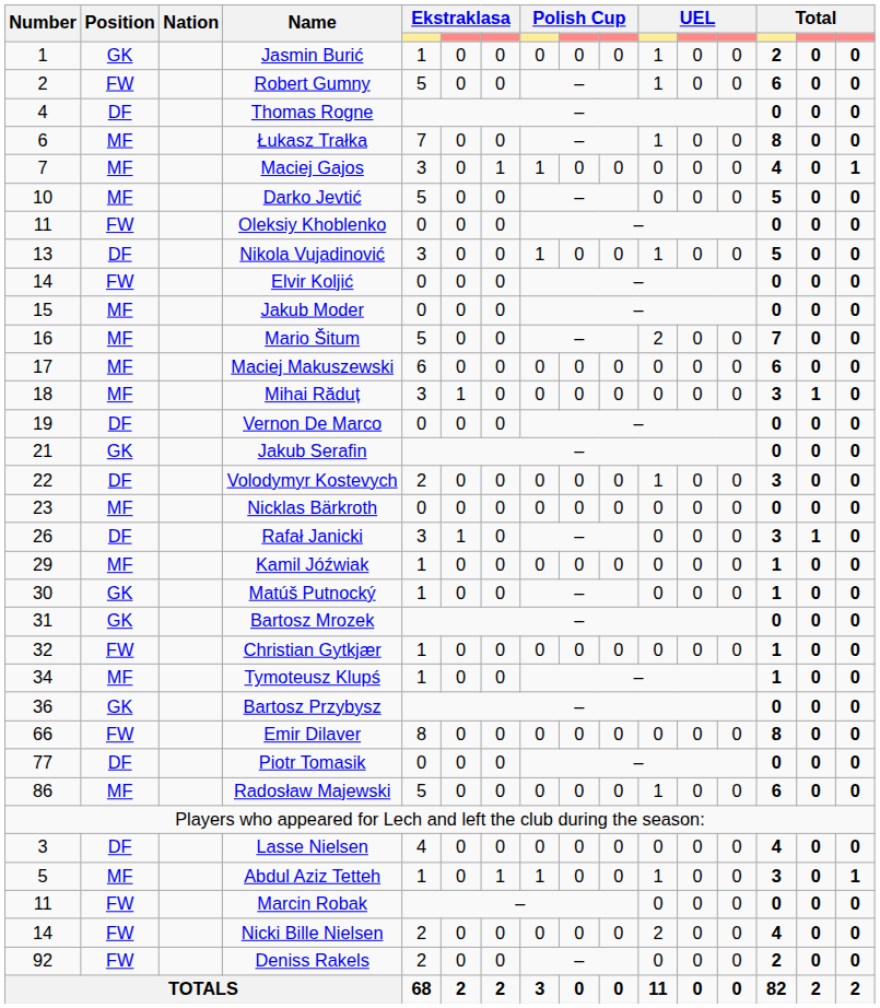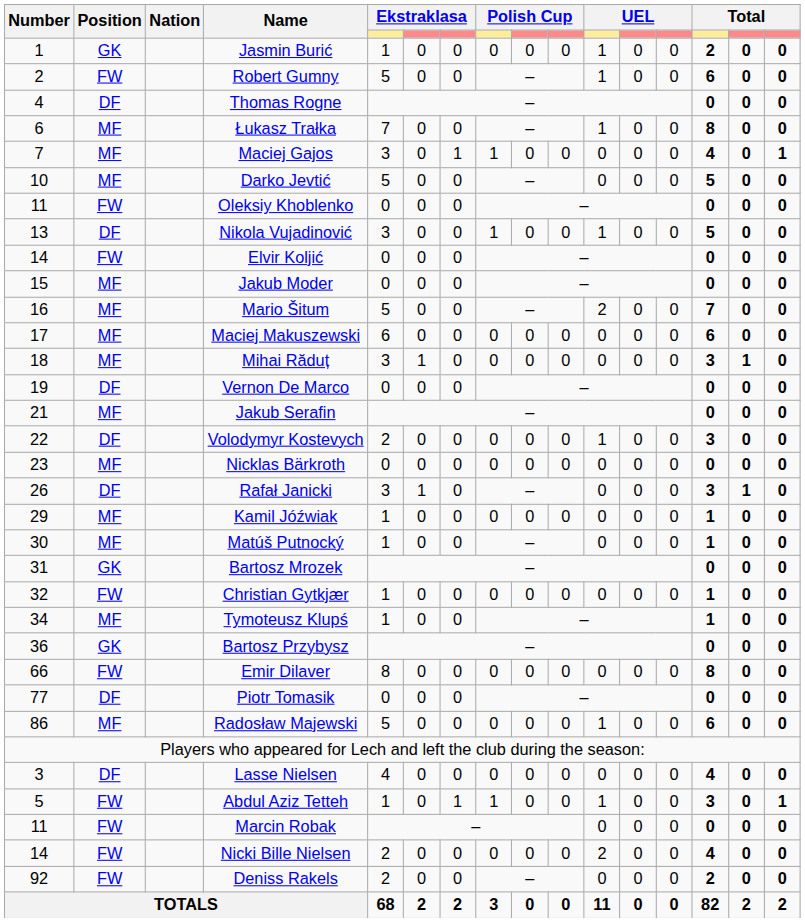 <table class="wikitable" style="font-size: 100%; text-align: center;">
 <tr>
 <th rowspan=2 align=center>Number</th>
 <th rowspan=2 align=center>Position</th>
 <th rowspan=2 align=center>Nation</th>
 <th rowspan=2 align=center>Name</th>
 <th colspan=3 style="width:84px;" align=center><a href='#'>Ekstraklasa</a></th>
 <th colspan=3 style="width:84px;" align=center><a href='#'>Polish Cup</a></th>
 <th colspan=3 style="width:84px;" align=center><a href='#'>UEL</a></th>
 <th colspan=3 style="width:84px;" align=center>Total</th>
 </tr>
 <tr>
 <th style="background: #FFEE99; width:28px;"></th>
 <th style="background: #FF8888; width:28px;"></th>
 <th style="background: #FF8888; width:28px;"></th>
 <th style="background: #FFEE99; width:28px;"></th>
 <th style="background: #FF8888; width:28px;"></th>
 <th style="background: #FF8888; width:28px;"></th>
 <th style="background: #FFEE99; width:28px;"></th>
 <th style="background: #FF8888; width:28px;"></th>
 <th style="background: #FF8888; width:28px;"></th>
 <th style="background: #FFEE99; width:28px;"></th>
 <th style="background: #FF8888; width:28px;"></th>
 <th style="background: #FF8888; width:28px;"></th>
 </tr>
 <tr>
 <td>1</td>
 <td><a href='#'>GK</a></td>
 <td></td>
 <td><a href='#'>Jasmin Burić</a></td>
 <td>1</td>
 <td>0</td>
 <td>0</td>
 <td>0</td>
 <td>0</td>
 <td>0</td>
 <td>1</td>
 <td>0</td>
 <td>0</td>
 <td><strong>2</strong></td>
 <td><strong>0</strong></td>
 <td><strong>0</strong></td>
 </tr>
 <tr>
 <td>2</td>
 <td><a href='#'>FW</a></td>
 <td></td>
 <td><a href='#'>Robert Gumny</a></td>
 <td>5</td>
 <td>0</td>
 <td>0</td>
 <td colspan=3>–</td>
 <td>1</td>
 <td>0</td>
 <td>0</td>
 <td><strong>6</strong></td>
 <td><strong>0</strong></td>
 <td><strong>0</strong></td>
 </tr>
 <tr>
 <td>4</td>
 <td><a href='#'>DF</a></td>
 <td></td>
 <td><a href='#'>Thomas Rogne</a></td>
 <td colspan=9>–</td>
 <td><strong>0</strong></td>
 <td><strong>0</strong></td>
 <td><strong>0</strong></td>
 </tr>
 <tr>
 <td>6</td>
 <td><a href='#'>MF</a></td>
 <td></td>
 <td><a href='#'>Łukasz Trałka</a></td>
 <td>7</td>
 <td>0</td>
 <td>0</td>
 <td colspan=3>–</td>
 <td>1</td>
 <td>0</td>
 <td>0</td>
 <td><strong>8</strong></td>
 <td><strong>0</strong></td>
 <td><strong>0</strong></td>
 </tr>
 <tr>
 <td>7</td>
 <td><a href='#'>MF</a></td>
 <td></td>
 <td><a href='#'>Maciej Gajos</a></td>
 <td>3</td>
 <td>0</td>
 <td>1</td>
 <td>1</td>
 <td>0</td>
 <td>0</td>
 <td>0</td>
 <td>0</td>
 <td>0</td>
 <td><strong>4</strong></td>
 <td><strong>0</strong></td>
 <td><strong>1</strong></td>
 </tr>
 <tr>
 <td>10</td>
 <td><a href='#'>MF</a></td>
 <td></td>
 <td><a href='#'>Darko Jevtić</a></td>
 <td>5</td>
 <td>0</td>
 <td>0</td>
 <td colspan=3>–</td>
 <td>0</td>
 <td>0</td>
 <td>0</td>
 <td><strong>5</strong></td>
 <td><strong>0</strong></td>
 <td><strong>0</strong></td>
 </tr>
 <tr>
 <td>11</td>
 <td><a href='#'>FW</a></td>
 <td></td>
 <td><a href='#'>Oleksiy Khoblenko</a></td>
 <td>0</td>
 <td>0</td>
 <td>0</td>
 <td colspan=6>–</td>
 <td><strong>0</strong></td>
 <td><strong>0</strong></td>
 <td><strong>0</strong></td>
 </tr>
 <tr>
 <td>13</td>
 <td><a href='#'>DF</a></td>
 <td></td>
 <td><a href='#'>Nikola Vujadinović</a></td>
 <td>3</td>
 <td>0</td>
 <td>0</td>
 <td>1</td>
 <td>0</td>
 <td>0</td>
 <td>1</td>
 <td>0</td>
 <td>0</td>
 <td><strong>5</strong></td>
 <td><strong>0</strong></td>
 <td><strong>0</strong></td>
 </tr>
 <tr>
 <td>14</td>
 <td><a href='#'>FW</a></td>
 <td></td>
 <td><a href='#'>Elvir Koljić</a></td>
 <td>0</td>
 <td>0</td>
 <td>0</td>
 <td colspan=6>–</td>
 <td><strong>0</strong></td>
 <td><strong>0</strong></td>
 <td><strong>0</strong></td>
 </tr>
 <tr>
 <td>15</td>
 <td><a href='#'>MF</a></td>
 <td></td>
 <td><a href='#'>Jakub Moder</a></td>
 <td>0</td>
 <td>0</td>
 <td>0</td>
 <td colspan=6>–</td>
 <td><strong>0</strong></td>
 <td><strong>0</strong></td>
 <td><strong>0</strong></td>
 </tr>
 <tr>
 <td>16</td>
 <td><a href='#'>MF</a></td>
 <td></td>
 <td><a href='#'>Mario Šitum</a></td>
 <td>5</td>
 <td>0</td>
 <td>0</td>
 <td colspan=3>–</td>
 <td>2</td>
 <td>0</td>
 <td>0</td>
 <td><strong>7</strong></td>
 <td><strong>0</strong></td>
 <td><strong>0</strong></td>
 </tr>
 <tr>
 <td>17</td>
 <td><a href='#'>MF</a></td>
 <td></td>
 <td><a href='#'>Maciej Makuszewski</a></td>
 <td>6</td>
 <td>0</td>
 <td>0</td>
 <td>0</td>
 <td>0</td>
 <td>0</td>
 <td>0</td>
 <td>0</td>
 <td>0</td>
 <td><strong>6</strong></td>
 <td><strong>0</strong></td>
 <td><strong>0</strong></td>
 </tr>
 <tr>
 <td>18</td>
 <td><a href='#'>MF</a></td>
 <td></td>
 <td><a href='#'>Mihai Răduț</a></td>
 <td>3</td>
 <td>1</td>
 <td>0</td>
 <td>0</td>
 <td>0</td>
 <td>0</td>
 <td>0</td>
 <td>0</td>
 <td>0</td>
 <td><strong>3</strong></td>
 <td><strong>1</strong></td>
 <td><strong>0</strong></td>
 </tr>
 <tr>
 <td>19</td>
 <td><a href='#'>DF</a></td>
 <td></td>
 <td><a href='#'>Vernon De Marco</a></td>
 <td>0</td>
 <td>0</td>
 <td>0</td>
 <td colspan=6>–</td>
 <td><strong>0</strong></td>
 <td><strong>0</strong></td>
 <td><strong>0</strong></td>
 </tr>
 <tr>
 <td>21</td>
-<td><a href='#'>GK</a></td>
+<td><a href='#'>MF</a></td>
 <td></td>
 <td><a href='#'>Jakub Serafin</a></td>
 <td colspan=9>–</td>
 <td><strong>0</strong></td>
 <td><strong>0</strong></td>
 <td><strong>0</strong></td>
 </tr>
 <tr>
 <td>22</td>
 <td><a href='#'>DF</a></td>
 <td></td>
 <td><a href='#'>Volodymyr Kostevych</a></td>
 <td>2</td>
 <td>0</td>
 <td>0</td>
 <td>0</td>
 <td>0</td>
 <td>0</td>
 <td>1</td>
 <td>0</td>
 <td>0</td>
 <td><strong>3</strong></td>
 <td><strong>0</strong></td>
 <td><strong>0</strong></td>
 </tr>
 <tr>
 <td>23</td>
 <td><a href='#'>MF</a></td>
 <td></td>
 <td><a href='#'>Nicklas Bärkroth</a></td>
 <td>0</td>
 <td>0</td>
 <td>0</td>
 <td>0</td>
 <td>0</td>
 <td>0</td>
 <td>0</td>
 <td>0</td>
 <td>0</td>
 <td><strong>0</strong></td>
 <td><strong>0</strong></td>
 <td><strong>0</strong></td>
 </tr>
 <tr>
 <td>26</td>
 <td><a href='#'>DF</a></td>
 <td></td>
 <td><a href='#'>Rafał Janicki</a></td>
 <td>3</td>
 <td>1</td>
 <td>0</td>
 <td colspan=3>–</td>
 <td>0</td>
 <td>0</td>
 <td>0</td>
 <td><strong>3</strong></td>
 <td><strong>1</strong></td>
 <td><strong>0</strong></td>
 </tr>
 <tr>
 <td>29</td>
 <td><a href='#'>MF</a></td>
 <td></td>
 <td><a href='#'>Kamil Jóźwiak</a></td>
 <td>1</td>
 <td>0</td>
 <td>0</td>
 <td>0</td>
 <td>0</td>
 <td>0</td>
 <td>0</td>
 <td>0</td>
 <td>0</td>
 <td><strong>1</strong></td>
 <td><strong>0</strong></td>
 <td><strong>0</strong></td>
 </tr>
 <tr>
 <td>30</td>
-<td><a href='#'>GK</a></td>
+<td><a href='#'>MF</a></td>
 <td></td>
 <td><a href='#'>Matúš Putnocký</a></td>
 <td>1</td>
 <td>0</td>
 <td>0</td>
 <td colspan=3>–</td>
 <td>0</td>
 <td>0</td>
 <td>0</td>
 <td><strong>1</strong></td>
 <td><strong>0</strong></td>
 <td><strong>0</strong></td>
 </tr>
 <tr>
 <td>31</td>
 <td><a href='#'>GK</a></td>
 <td></td>
 <td><a href='#'>Bartosz Mrozek</a></td>
 <td colspan=9>–</td>
 <td><strong>0</strong></td>
 <td><strong>0</strong></td>
 <td><strong>0</strong></td>
 </tr>
 <tr>
 <td>32</td>
 <td><a href='#'>FW</a></td>
 <td></td>
 <td><a href='#'>Christian Gytkjær</a></td>
 <td>1</td>
 <td>0</td>
 <td>0</td>
 <td>0</td>
 <td>0</td>
 <td>0</td>
 <td>0</td>
 <td>0</td>
 <td>0</td>
 <td><strong>1</strong></td>
 <td><strong>0</strong></td>
 <td><strong>0</strong></td>
 </tr>
 <tr>
 <td>34</td>
 <td><a href='#'>MF</a></td>
 <td></td>
 <td><a href='#'>Tymoteusz Klupś</a></td>
 <td>1</td>
 <td>0</td>
 <td>0</td>
 <td colspan=6>–</td>
 <td><strong>1</strong></td>
 <td><strong>0</strong></td>
 <td><strong>0</strong></td>
 </tr>
 <tr>
 <td>36</td>
 <td><a href='#'>GK</a></td>
 <td></td>
 <td><a href='#'>Bartosz Przybysz</a></td>
 <td colspan=9>–</td>
 <td><strong>0</strong></td>
 <td><strong>0</strong></td>
 <td><strong>0</strong></td>
 </tr>
 <tr>
 <td>66</td>
 <td><a href='#'>FW</a></td>
 <td></td>
 <td><a href='#'>Emir Dilaver</a></td>
 <td>8</td>
 <td>0</td>
 <td>0</td>
 <td>0</td>
 <td>0</td>
 <td>0</td>
 <td>0</td>
 <td>0</td>
 <td>0</td>
 <td><strong>8</strong></td>
 <td><strong>0</strong></td>
 <td><strong>0</strong></td>
 </tr>
 <tr>
 <td>77</td>
 <td><a href='#'>DF</a></td>
 <td></td>
 <td><a href='#'>Piotr Tomasik</a></td>
 <td>0</td>
 <td>0</td>
 <td>0</td>
 <td colspan=6>–</td>
 <td><strong>0</strong></td>
 <td><strong>0</strong></td>
 <td><strong>0</strong></td>
 </tr>
 <tr>
 <td>86</td>
 <td><a href='#'>MF</a></td>
 <td></td>
 <td><a href='#'>Radosław Majewski</a></td>
 <td>5</td>
 <td>0</td>
 <td>0</td>
 <td>0</td>
 <td>0</td>
 <td>0</td>
 <td>1</td>
 <td>0</td>
 <td>0</td>
 <td><strong>6</strong></td>
 <td><strong>0</strong></td>
 <td><strong>0</strong></td>
 </tr>
 <tr>
 <td colspan=16>Players who appeared for Lech and left the club during the season:</td>
 </tr>
 <tr>
 <td>3</td>
 <td><a href='#'>DF</a></td>
 <td></td>
 <td><a href='#'>Lasse Nielsen</a></td>
 <td>4</td>
 <td>0</td>
 <td>0</td>
 <td>0</td>
 <td>0</td>
 <td>0</td>
 <td>0</td>
 <td>0</td>
 <td>0</td>
 <td><strong>4</strong></td>
 <td><strong>0</strong></td>
 <td><strong>0</strong></td>
 </tr>
 <tr>
 <td>5</td>
-<td><a href='#'>MF</a></td>
+<td><a href='#'>FW</a></td>
 <td></td>
 <td><a href='#'>Abdul Aziz Tetteh</a></td>
 <td>1</td>
 <td>0</td>
 <td>1</td>
 <td>1</td>
 <td>0</td>
 <td>0</td>
 <td>1</td>
 <td>0</td>
 <td>0</td>
 <td><strong>3</strong></td>
 <td><strong>0</strong></td>
 <td><strong>1</strong></td>
 </tr>
 <tr>
 <td>11</td>
 <td><a href='#'>FW</a></td>
 <td></td>
 <td><a href='#'>Marcin Robak</a></td>
 <td colspan=6>–</td>
 <td>0</td>
 <td>0</td>
 <td>0</td>
 <td><strong>0</strong></td>
 <td><strong>0</strong></td>
 <td><strong>0</strong></td>
 </tr>
 <tr>
 <td>14</td>
 <td><a href='#'>FW</a></td>
 <td></td>
 <td><a href='#'>Nicki Bille Nielsen</a></td>
 <td>2</td>
 <td>0</td>
 <td>0</td>
 <td>0</td>
 <td>0</td>
 <td>0</td>
 <td>2</td>
 <td>0</td>
 <td>0</td>
 <td><strong>4</strong></td>
 <td><strong>0</strong></td>
 <td><strong>0</strong></td>
 </tr>
 <tr>
 <td>92</td>
 <td><a href='#'>FW</a></td>
 <td></td>
 <td><a href='#'>Deniss Rakels</a></td>
 <td>2</td>
 <td>0</td>
 <td>0</td>
 <td colspan=3>–</td>
 <td>0</td>
 <td>0</td>
 <td>0</td>
 <td><strong>2</strong></td>
 <td><strong>0</strong></td>
 <td><strong>0</strong></td>
 </tr>
 <tr>
 <th colspan=4>TOTALS</th>
 <td><strong>68</strong></td>
 <td><strong>2</strong></td>
 <td><strong>2</strong></td>
 <td><strong>3</strong></td>
 <td><strong>0</strong></td>
 <td><strong>0</strong></td>
 <td><strong>11</strong></td>
 <td><strong>0</strong></td>
 <td><strong>0</strong></td>
 <td><strong>82</strong></td>
 <td><strong>2</strong></td>
 <td><strong>2</strong></td>
 </tr>
 </table>
